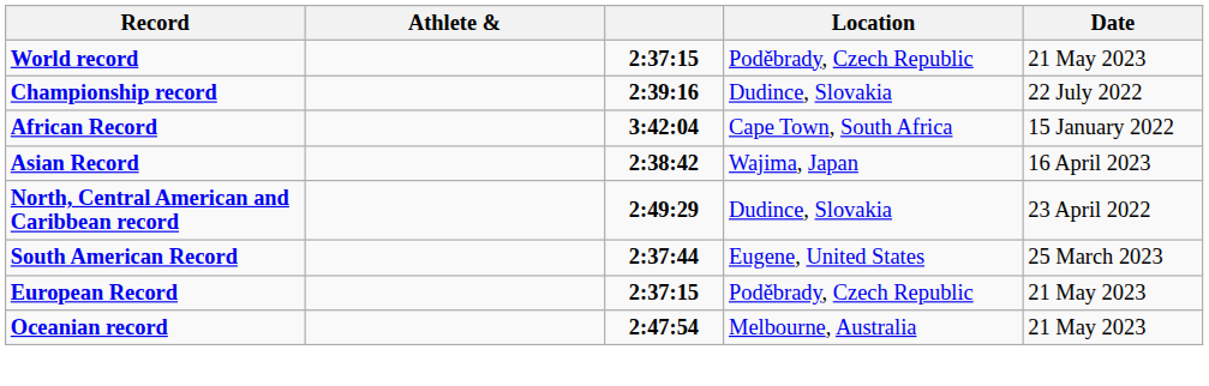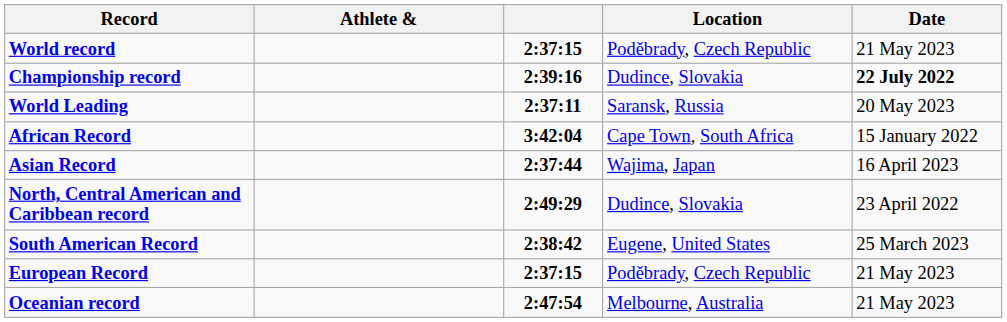 <table class="wikitable">
 <tr>
 <th width=25% align=center>Record</th>
 <th width=25% align=center>Athlete & </th>
 <th width=10% align=center></th>
 <th width=25% align=center>Location</th>
 <th width=15% align=center>Date</th>
 </tr>
 <tr>
 <td><strong><a href='#'>World record</a></strong></td>
 <td></td>
 <td align=center><strong>2:37:15</strong></td>
 <td><a href='#'>Poděbrady</a>, <a href='#'>Czech Republic</a></td>
 <td>21 May 2023</td>
 </tr>
 <tr>
 <td><strong><a href='#'>Championship record</a></strong></td>
 <td></td>
 <td align=center><strong>2:39:16</strong></td>
 <td><a href='#'>Dudince</a>, <a href='#'>Slovakia</a></td>
-<td>22 July 2022</td>
+<td><strong>22 July 2022</strong></td>
+</tr>
+<tr>
+<td><strong><a href='#'>World Leading</a></strong></td>
+<td></td>
+<td align=center><strong>2:37:11</strong></td>
+<td><a href='#'>Saransk</a>, <a href='#'>Russia</a></td>
+<td>20 May 2023</td>
 </tr>
 <tr>
 <td><strong><a href='#'>African Record</a></strong></td>
 <td></td>
 <td align=center><strong>3:42:04</strong></td>
 <td><a href='#'>Cape Town</a>, <a href='#'>South Africa</a></td>
 <td>15 January 2022</td>
 </tr>
 <tr>
 <td><strong><a href='#'>Asian Record</a></strong></td>
 <td></td>
-<td align=center><strong>2:38:42</strong></td>
+<td align=center><strong>2:37:44</strong></td>
 <td><a href='#'>Wajima</a>, <a href='#'>Japan</a></td>
 <td>16 April 2023</td>
 </tr>
 <tr>
 <td><strong><a href='#'>North, Central American and Caribbean record</a></strong></td>
 <td></td>
 <td align=center><strong>2:49:29</strong></td>
 <td><a href='#'>Dudince</a>, <a href='#'>Slovakia</a></td>
 <td>23 April 2022</td>
 </tr>
 <tr>
 <td><strong><a href='#'>South American Record</a></strong></td>
 <td></td>
-<td align=center><strong>2:37:44</strong></td>
+<td align=center><strong>2:38:42</strong></td>
 <td><a href='#'>Eugene</a>, <a href='#'>United States</a></td>
 <td>25 March 2023</td>
 </tr>
 <tr>
 <td><strong><a href='#'>European Record</a></strong></td>
 <td></td>
 <td align=center><strong>2:37:15</strong></td>
 <td><a href='#'>Poděbrady</a>, <a href='#'>Czech Republic</a></td>
 <td>21 May 2023</td>
 </tr>
 <tr>
 <td><strong><a href='#'>Oceanian record</a></strong></td>
 <td></td>
 <td align=center><strong>2:47:54</strong></td>
 <td><a href='#'>Melbourne</a>, <a href='#'>Australia</a></td>
 <td>21 May 2023</td>
 </tr>
 </table>
